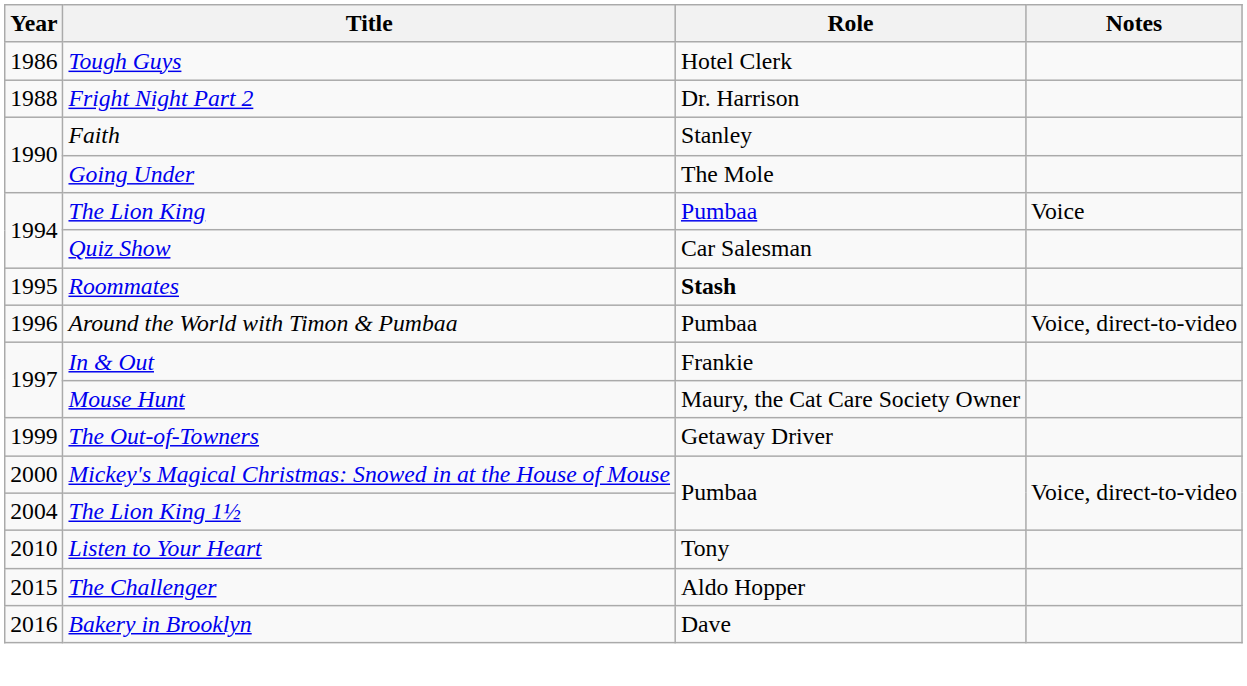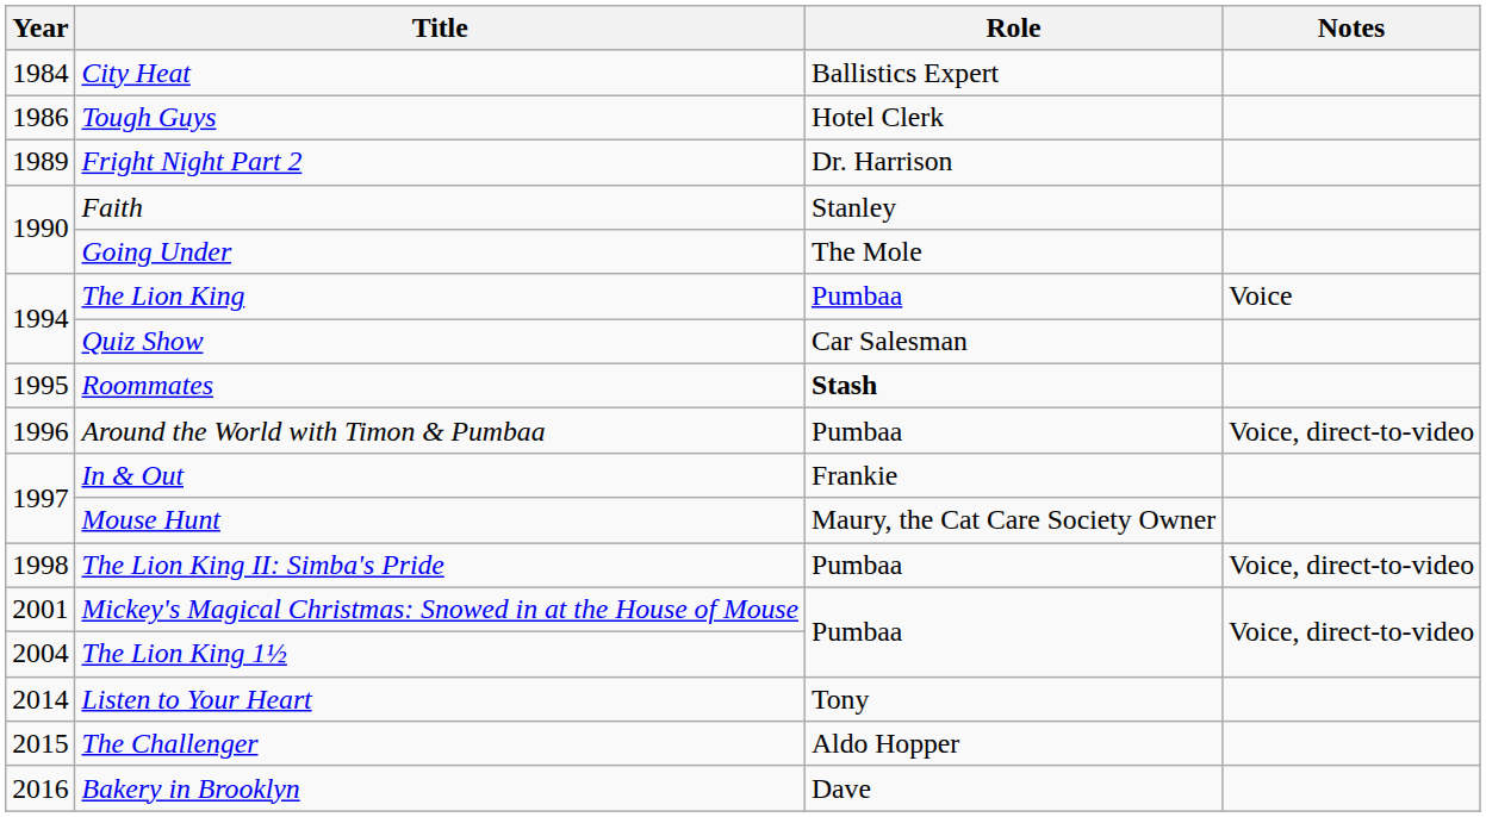 <table class="wikitable">
 <tr>
 <th>Year</th>
 <th>Title</th>
 <th>Role</th>
 <th>Notes</th>
 </tr>
 <tr>
+<td>1984</td>
+<td><em><a href='#'>City Heat</a></em></td>
+<td>Ballistics Expert</td>
+<td></td>
+</tr>
+<tr>
 <td>1986</td>
 <td><em><a href='#'>Tough Guys</a></em></td>
 <td>Hotel Clerk</td>
 <td></td>
 </tr>
 <tr>
-<td>1988</td>
+<td>1989</td>
 <td><em><a href='#'>Fright Night Part 2</a></em></td>
 <td>Dr. Harrison</td>
 <td></td>
 </tr>
 <tr>
 <td rowspan="2">1990</td>
 <td><em>Faith</em></td>
 <td>Stanley</td>
 <td></td>
 </tr>
 <tr>
 <td><em><a href='#'>Going Under</a></em></td>
 <td>The Mole</td>
 <td></td>
 </tr>
 <tr>
 <td rowspan="2">1994</td>
 <td><em><a href='#'>The Lion King</a></em></td>
 <td><a href='#'>Pumbaa</a></td>
 <td>Voice</td>
 </tr>
 <tr>
 <td><em><a href='#'>Quiz Show</a></em></td>
 <td>Car Salesman</td>
 <td></td>
 </tr>
 <tr>
 <td>1995</td>
 <td><em><a href='#'>Roommates</a></em></td>
 <td><strong>Stash</strong></td>
 <td></td>
 </tr>
 <tr>
 <td>1996</td>
 <td><em>Around the World with Timon & Pumbaa</em></td>
 <td>Pumbaa</td>
 <td>Voice, direct-to-video</td>
 </tr>
 <tr>
 <td rowspan="2">1997</td>
 <td><em><a href='#'>In & Out</a></em></td>
 <td>Frankie</td>
 <td></td>
 </tr>
 <tr>
 <td><em><a href='#'>Mouse Hunt</a></em></td>
 <td>Maury, the Cat Care Society Owner</td>
 <td></td>
 </tr>
 <tr>
-<td>1999</td>
-<td><em><a href='#'>The Out-of-Towners</a></em></td>
-<td>Getaway Driver</td>
-<td></td>
+<td>1998</td>
+<td><em><a href='#'>The Lion King II: Simba's Pride</a></em></td>
+<td>Pumbaa</td>
+<td>Voice, direct-to-video</td>
 </tr>
 <tr>
-<td>2000</td>
+<td>2001</td>
 <td><em><a href='#'>Mickey's Magical Christmas: Snowed in at the House of Mouse</a></em></td>
 <td rowspan="2">Pumbaa</td>
 <td rowspan="2">Voice, direct-to-video</td>
 </tr>
 <tr>
 <td>2004</td>
 <td><em><a href='#'>The Lion King 1½</a></em></td>
 </tr>
 <tr>
-<td>2010</td>
+<td>2014</td>
 <td><em><a href='#'>Listen to Your Heart</a></em></td>
 <td>Tony</td>
 <td></td>
 </tr>
 <tr>
 <td>2015</td>
 <td><em><a href='#'>The Challenger</a></em></td>
 <td>Aldo Hopper</td>
 <td></td>
 </tr>
 <tr>
 <td>2016</td>
 <td><em><a href='#'>Bakery in Brooklyn</a></em></td>
 <td>Dave</td>
 <td></td>
 </tr>
 </table>
